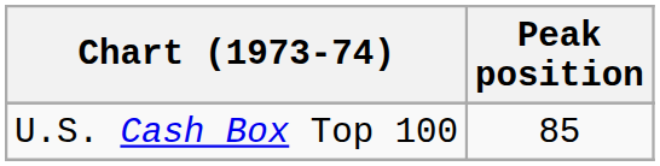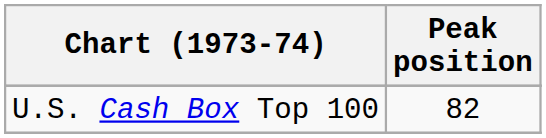 <table class="wikitable sortable">
 <tr>
 <th>Chart (1973-74)</th>
 <th>Peak<br>position</th>
 </tr>
 <tr>
 </tr>
 <tr>
 </tr>
 <tr>
 </tr>
 <tr>
 </tr>
 <tr>
 <td>U.S. <a href='#'><em>Cash Box</em></a> Top 100</td>
-<td align="center">85</td>
+<td align="center">82</td>
 </tr>
 <tr>
 </tr>
 </table>
